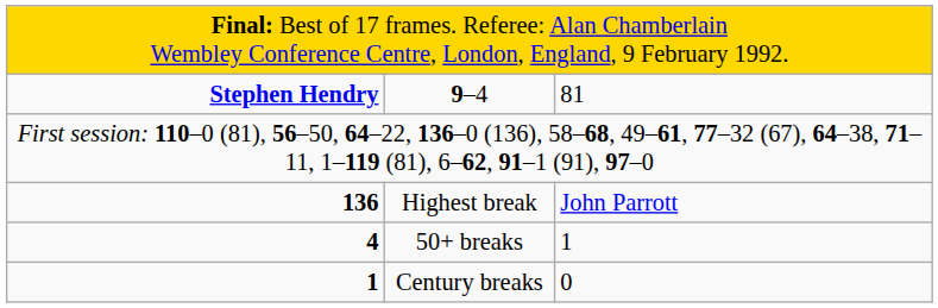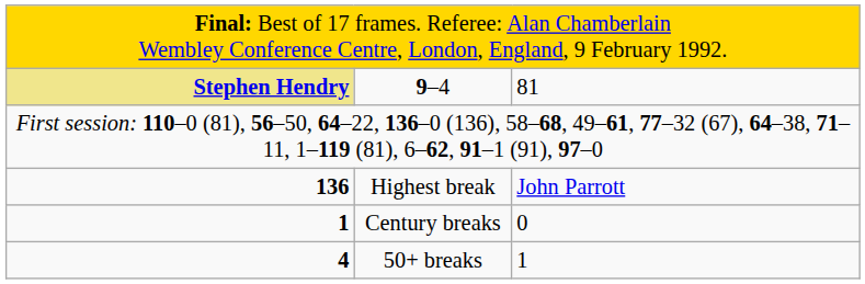 <table class="wikitable" style="font-size: 95%; margin: 1em auto 1em auto;">
 <tr>
 <td colspan="3" align="center" bgcolor="#ffd700"><strong>Final:</strong> Best of 17 frames. Referee: <a href='#'>Alan Chamberlain</a><br><a href='#'>Wembley Conference Centre</a>, <a href='#'>London</a>, <a href='#'>England</a>, 9 February 1992.</td>
 </tr>
 <tr>
-<td width="230" align="right"><strong><a href='#'>Stephen Hendry</a></strong><br></td>
+<td width="230" align="right" style="background: khaki;"><strong><a href='#'>Stephen Hendry</a></strong><br></td>
 <td width="100" align="center"><strong>9</strong>–4</td>
 <td>81</td>
 </tr>
 <tr>
 <td colspan="3" align="center" style="font-size: 100%"><em>First session:</em> <strong>110</strong>–0 (81), <strong>56</strong>–50, <strong>64</strong>–22, <strong>136</strong>–0 (136), 58–<strong>68</strong>, 49–<strong>61</strong>, <strong>77</strong>–32 (67), <strong>64</strong>–38, <strong>71</strong>–11, 1–<strong>119</strong> (81), 6–<strong>62</strong>, <strong>91</strong>–1 (91), <strong>97</strong>–0</td>
 </tr>
 <tr>
 <td align="right"><strong>136</strong></td>
 <td align="center">Highest break</td>
 <td width="230"><a href='#'>John Parrott</a><br></td>
 </tr>
 <tr>
+<td align="right"><strong>1</strong></td>
+<td align="center">Century breaks</td>
+<td>0</td>
+</tr>
+<tr>
 <td align="right"><strong>4</strong></td>
 <td align="center">50+ breaks</td>
 <td>1</td>
 </tr>
-<tr>
-<td align="right"><strong>1</strong></td>
-<td align="center">Century breaks</td>
-<td>0</td>
-</tr>
 </table>
